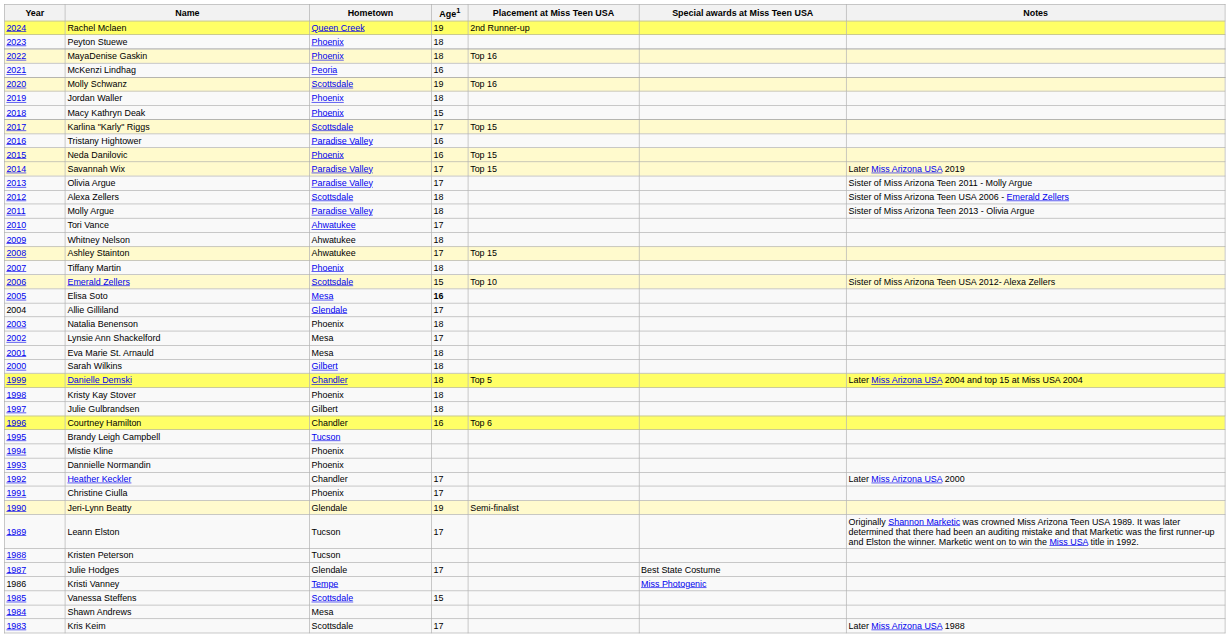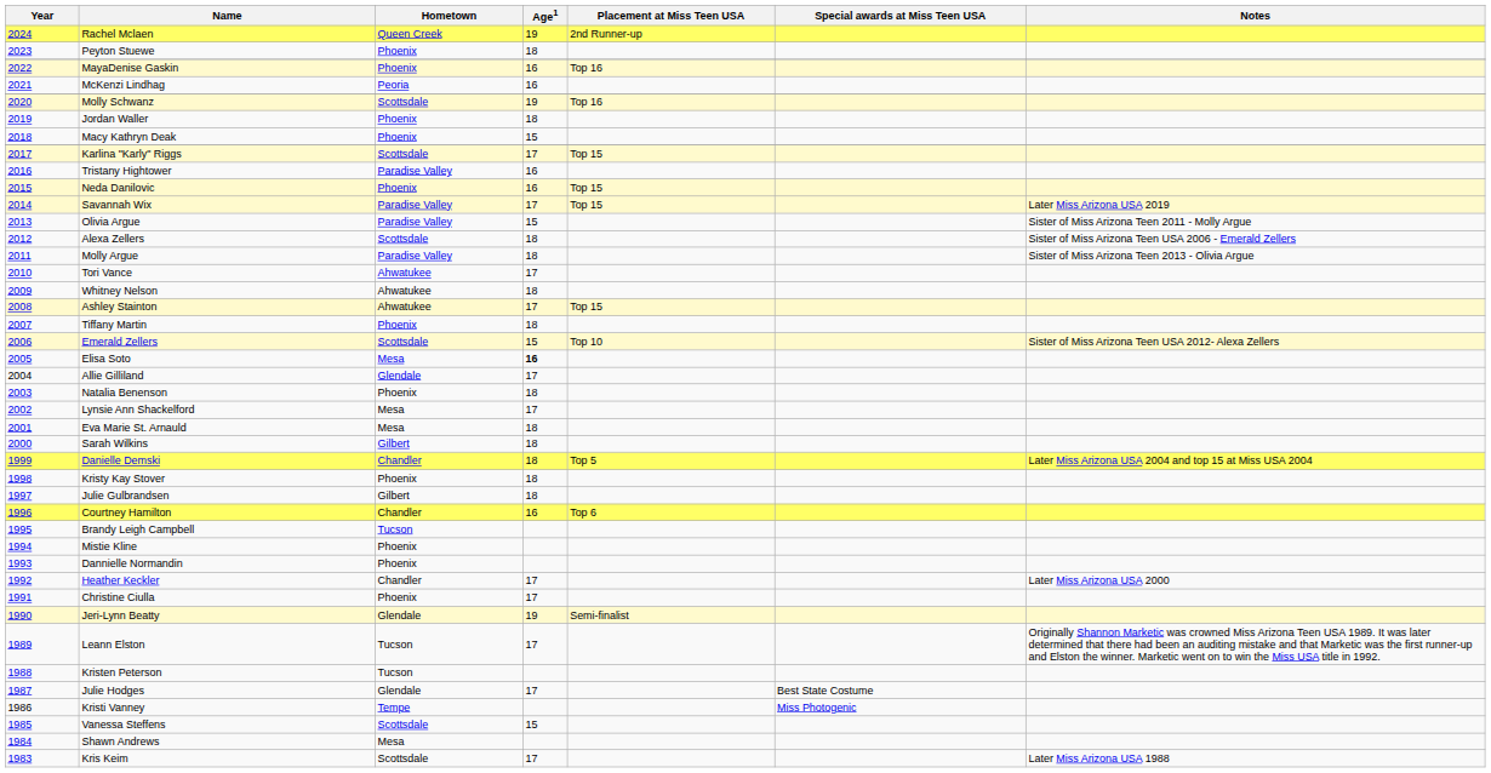 <table class="wikitable"style="font-size:90%;">
 <tr bgcolor="#efefef">
 <th width=5%>Year</th>
 <th width=20%>Name</th>
 <th width=10%>Hometown</th>
 <th width=3%>Age<sup>1</sup></th>
 <th width=14%>Placement at Miss Teen USA</th>
 <th width=17%>Special awards at Miss Teen  USA</th>
 <th width=31%>Notes</th>
 </tr>
 <tr style="background-color:#FFFF66;">
 <td><a href='#'>2024</a></td>
 <td>Rachel Mclaen</td>
 <td><a href='#'>Queen Creek</a></td>
 <td>19</td>
 <td>2nd Runner-up</td>
 <td></td>
 <td></td>
 </tr>
 <tr>
 <td><a href='#'>2023</a></td>
 <td>Peyton Stuewe</td>
 <td><a href='#'>Phoenix</a></td>
 <td>18</td>
 <td></td>
 <td></td>
 <td></td>
 </tr>
 <tr>
 </tr>
 <tr style="background-color:#FFFACD;">
 <td><a href='#'>2022</a></td>
 <td>MayaDenise Gaskin</td>
 <td><a href='#'>Phoenix</a></td>
-<td>18</td>
+<td>16</td>
 <td>Top 16</td>
 <td></td>
 <td></td>
 </tr>
 <tr>
 <td><a href='#'>2021</a></td>
 <td>McKenzi Lindhag</td>
 <td><a href='#'>Peoria</a></td>
 <td>16</td>
 <td></td>
 <td></td>
 <td></td>
 </tr>
 <tr>
 </tr>
 <tr style="background-color:#FFFACD;">
 <td><a href='#'>2020</a></td>
 <td>Molly Schwanz</td>
 <td><a href='#'>Scottsdale</a></td>
 <td>19</td>
 <td>Top 16</td>
 <td></td>
 <td></td>
 </tr>
 <tr>
 <td><a href='#'>2019</a></td>
 <td>Jordan Waller</td>
 <td><a href='#'>Phoenix</a></td>
 <td>18</td>
 <td></td>
 <td></td>
 <td></td>
 </tr>
 <tr>
 <td><a href='#'>2018</a></td>
 <td>Macy Kathryn Deak</td>
 <td><a href='#'>Phoenix</a></td>
 <td>15</td>
 <td></td>
 <td></td>
 <td></td>
 </tr>
 <tr>
 </tr>
 <tr>
 </tr>
 <tr style="background-color:#FFFACD;">
 <td><a href='#'>2017</a></td>
 <td>Karlina "Karly" Riggs</td>
 <td><a href='#'>Scottsdale</a></td>
 <td>17</td>
 <td>Top 15</td>
 <td></td>
 <td></td>
 </tr>
 <tr>
 <td><a href='#'>2016</a></td>
 <td>Tristany Hightower</td>
 <td><a href='#'>Paradise Valley</a></td>
 <td>16</td>
 <td></td>
 <td></td>
 <td></td>
 </tr>
 <tr style="background-color:#FFFACD;">
 <td><a href='#'>2015</a></td>
 <td>Neda Danilovic</td>
 <td><a href='#'>Phoenix</a></td>
 <td>16</td>
 <td>Top 15</td>
 <td></td>
 <td></td>
 </tr>
 <tr style="background-color:#FFFACD;">
 <td><a href='#'>2014</a></td>
 <td>Savannah Wix</td>
 <td><a href='#'>Paradise Valley</a></td>
 <td>17</td>
 <td>Top 15</td>
 <td></td>
 <td>Later <a href='#'>Miss Arizona USA</a> 2019</td>
 </tr>
 <tr>
 <td><a href='#'>2013</a></td>
 <td>Olivia Argue</td>
 <td><a href='#'>Paradise Valley</a></td>
-<td>17</td>
+<td>15</td>
 <td></td>
 <td></td>
 <td>Sister of Miss Arizona Teen 2011 - Molly Argue</td>
 </tr>
 <tr>
 <td><a href='#'>2012</a></td>
 <td>Alexa Zellers</td>
 <td><a href='#'>Scottsdale</a></td>
 <td>18</td>
 <td></td>
 <td></td>
 <td>Sister of Miss Arizona Teen USA 2006 - <a href='#'>Emerald Zellers</a></td>
 </tr>
 <tr>
 <td><a href='#'>2011</a></td>
 <td>Molly Argue</td>
 <td><a href='#'>Paradise Valley</a></td>
 <td>18</td>
 <td></td>
 <td></td>
 <td>Sister of Miss Arizona Teen 2013 - Olivia Argue</td>
 </tr>
 <tr>
 <td><a href='#'>2010</a></td>
 <td>Tori Vance</td>
 <td><a href='#'>Ahwatukee</a></td>
 <td>17</td>
 <td></td>
 <td></td>
 <td></td>
 </tr>
 <tr>
 <td><a href='#'>2009</a></td>
 <td>Whitney Nelson</td>
 <td>Ahwatukee</td>
 <td>18</td>
 <td></td>
 <td></td>
 <td></td>
 </tr>
 <tr style="background-color:#FFFACD;">
 <td><a href='#'>2008</a></td>
 <td>Ashley Stainton</td>
 <td>Ahwatukee</td>
 <td>17</td>
 <td>Top 15</td>
 <td></td>
 <td></td>
 </tr>
 <tr>
 <td><a href='#'>2007</a></td>
 <td>Tiffany Martin</td>
 <td><a href='#'>Phoenix</a></td>
 <td>18</td>
 <td></td>
 <td></td>
 <td></td>
 </tr>
 <tr style="background-color:#FFFACD;">
 <td><a href='#'>2006</a></td>
 <td><a href='#'>Emerald Zellers</a></td>
 <td><a href='#'>Scottsdale</a></td>
 <td>15</td>
 <td>Top 10</td>
 <td></td>
 <td>Sister of Miss Arizona Teen USA 2012- Alexa Zellers</td>
 </tr>
 <tr>
 <td><a href='#'>2005</a></td>
 <td>Elisa Soto</td>
 <td><a href='#'>Mesa</a></td>
 <td><strong>16</strong></td>
 <td></td>
 <td></td>
 <td></td>
 </tr>
 <tr>
 <td>2004</td>
 <td>Allie Gilliland</td>
 <td><a href='#'>Glendale</a></td>
 <td>17</td>
 <td></td>
 <td></td>
 <td></td>
 </tr>
 <tr>
 <td><a href='#'>2003</a></td>
 <td>Natalia Benenson</td>
 <td>Phoenix</td>
 <td>18</td>
 <td></td>
 <td></td>
 <td></td>
 </tr>
 <tr>
 <td><a href='#'>2002</a></td>
 <td>Lynsie Ann Shackelford</td>
 <td>Mesa</td>
 <td>17</td>
 <td></td>
 <td></td>
 <td></td>
 </tr>
 <tr>
 <td><a href='#'>2001</a></td>
 <td>Eva Marie St. Arnauld</td>
 <td>Mesa</td>
 <td>18</td>
 <td></td>
 <td></td>
 <td></td>
 </tr>
 <tr>
 <td><a href='#'>2000</a></td>
 <td>Sarah Wilkins</td>
 <td><a href='#'>Gilbert</a></td>
 <td>18</td>
 <td></td>
 <td></td>
 <td></td>
 </tr>
 <tr style="background-color:#FFFF66;">
 <td><a href='#'>1999</a></td>
 <td><a href='#'>Danielle Demski</a></td>
 <td><a href='#'>Chandler</a></td>
 <td>18</td>
 <td>Top 5</td>
 <td></td>
 <td>Later <a href='#'>Miss Arizona USA</a> 2004 and top 15 at Miss USA 2004</td>
 </tr>
 <tr>
 <td><a href='#'>1998</a></td>
 <td>Kristy Kay Stover</td>
 <td>Phoenix</td>
 <td>18</td>
 <td></td>
 <td></td>
 <td></td>
 </tr>
 <tr>
 <td><a href='#'>1997</a></td>
 <td>Julie Gulbrandsen</td>
 <td>Gilbert</td>
 <td>18</td>
 <td></td>
 <td></td>
 <td></td>
 </tr>
 <tr style="background-color:#FFFF66;">
 <td><a href='#'>1996</a></td>
 <td>Courtney Hamilton</td>
 <td>Chandler</td>
 <td>16</td>
 <td>Top 6</td>
 <td></td>
 <td></td>
 </tr>
 <tr>
 <td><a href='#'>1995</a></td>
 <td>Brandy Leigh Campbell</td>
 <td><a href='#'>Tucson</a></td>
 <td></td>
 <td></td>
 <td></td>
 <td></td>
 </tr>
 <tr>
 <td><a href='#'>1994</a></td>
 <td>Mistie Kline</td>
 <td>Phoenix</td>
 <td></td>
 <td></td>
 <td></td>
 <td></td>
 </tr>
 <tr>
 <td><a href='#'>1993</a></td>
 <td>Dannielle Normandin</td>
 <td>Phoenix</td>
 <td></td>
 <td></td>
 <td></td>
 <td></td>
 </tr>
 <tr>
 <td><a href='#'>1992</a></td>
 <td><a href='#'>Heather Keckler</a></td>
 <td>Chandler</td>
 <td>17</td>
 <td></td>
 <td></td>
 <td>Later <a href='#'>Miss Arizona USA</a> 2000</td>
 </tr>
 <tr>
 <td><a href='#'>1991</a></td>
 <td>Christine Ciulla</td>
 <td>Phoenix</td>
 <td>17</td>
 <td></td>
 <td></td>
 <td></td>
 </tr>
 <tr style="background-color:#FFFACD;">
 <td><a href='#'>1990</a></td>
 <td>Jeri-Lynn Beatty</td>
 <td>Glendale</td>
 <td>19</td>
 <td>Semi-finalist</td>
 <td></td>
 <td></td>
 </tr>
 <tr>
 <td><a href='#'>1989</a></td>
 <td>Leann Elston</td>
 <td>Tucson</td>
 <td>17</td>
 <td></td>
 <td></td>
 <td>Originally <a href='#'>Shannon Marketic</a> was crowned Miss Arizona Teen USA 1989.  It was later determined that there had been an auditing mistake and that Marketic was the first runner-up and Elston the winner.  Marketic went on to win the <a href='#'>Miss USA</a> title in 1992.</td>
 </tr>
 <tr>
 <td><a href='#'>1988</a></td>
 <td>Kristen Peterson</td>
 <td>Tucson</td>
 <td></td>
 <td></td>
 <td></td>
 <td></td>
 </tr>
 <tr>
 <td><a href='#'>1987</a></td>
 <td>Julie Hodges</td>
 <td>Glendale</td>
 <td>17</td>
 <td></td>
 <td>Best State Costume</td>
 <td></td>
 </tr>
 <tr>
 <td>1986</td>
 <td>Kristi Vanney</td>
 <td><a href='#'>Tempe</a></td>
 <td></td>
 <td></td>
 <td><a href='#'>Miss Photogenic</a></td>
 <td></td>
 </tr>
 <tr>
 <td><a href='#'>1985</a></td>
 <td>Vanessa Steffens</td>
 <td><a href='#'>Scottsdale</a></td>
 <td>15</td>
 <td></td>
 <td></td>
 <td></td>
 </tr>
 <tr>
 <td><a href='#'>1984</a></td>
 <td>Shawn Andrews</td>
 <td>Mesa</td>
 <td></td>
 <td></td>
 <td></td>
 <td></td>
 </tr>
 <tr>
 <td><a href='#'>1983</a></td>
 <td>Kris Keim</td>
 <td>Scottsdale</td>
 <td>17</td>
 <td></td>
 <td></td>
 <td>Later <a href='#'>Miss Arizona USA</a> 1988</td>
 </tr>
 </table>
